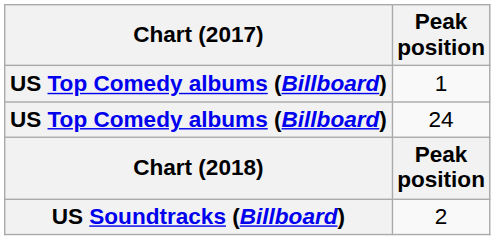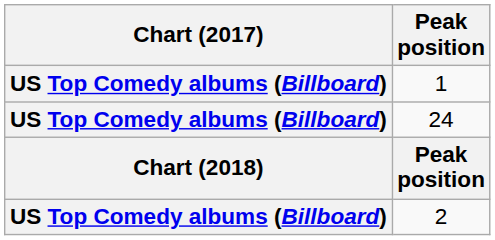 <table class="wikitable sortable plainrowheaders" style="text-align:center">
 <tr>
 <th scope="col">Chart (2017)</th>
 <th scope="col">Peak<br>position</th>
 </tr>
 <tr>
 <th scope="row">US <a href='#'>Top Comedy albums</a> (<em><a href='#'>Billboard</a></em>)</th>
 <td>1</td>
 </tr>
 <tr>
 <th scope="row">US <a href='#'>Top Comedy albums</a> (<em><a href='#'>Billboard</a></em>)</th>
 <td>24</td>
 </tr>
 <tr>
 <th scope="col">Chart (2018)</th>
 <th scope="col">Peak<br>position</th>
 </tr>
 <tr>
-<th scope="row">US <a href='#'>Soundtracks</a> (<em><a href='#'>Billboard</a></em>)</th>
+<th scope="row">US <a href='#'>Top Comedy albums</a> (<em><a href='#'>Billboard</a></em>)</th>
 <td>2</td>
 </tr>
 </table>
